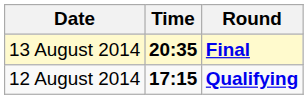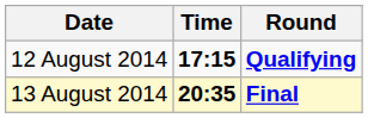 <table class="wikitable">
 <tr>
 <th>Date</th>
 <th>Time</th>
 <th>Round</th>
 </tr>
+<tr>
+<td>12 August 2014</td>
+<td><strong>17:15</strong></td>
+<td><strong><a href='#'>Qualifying</a></strong></td>
+</tr>
 <tr style=background:lemonchiffon>
 <td>13 August 2014</td>
 <td><strong>20:35</strong></td>
 <td><strong><a href='#'>Final</a></strong></td>
 </tr>
-<tr>
-<td>12 August 2014</td>
-<td><strong>17:15</strong></td>
-<td><strong><a href='#'>Qualifying</a></strong></td>
-</tr>
 </table>
